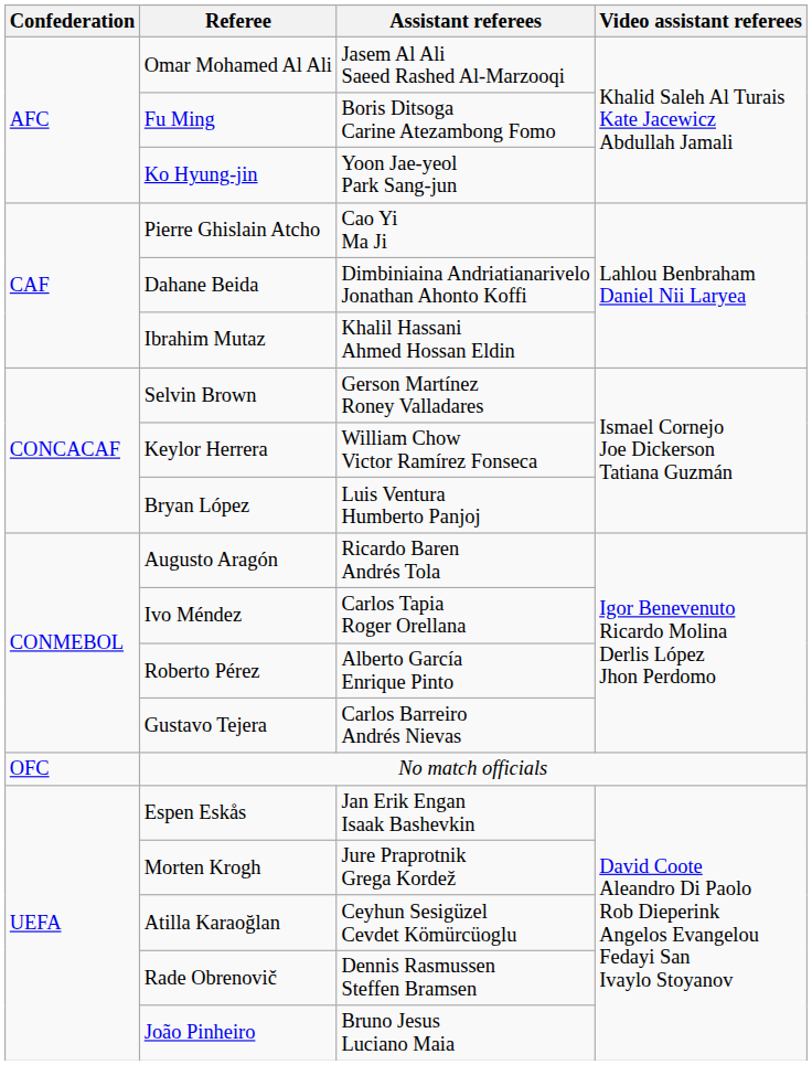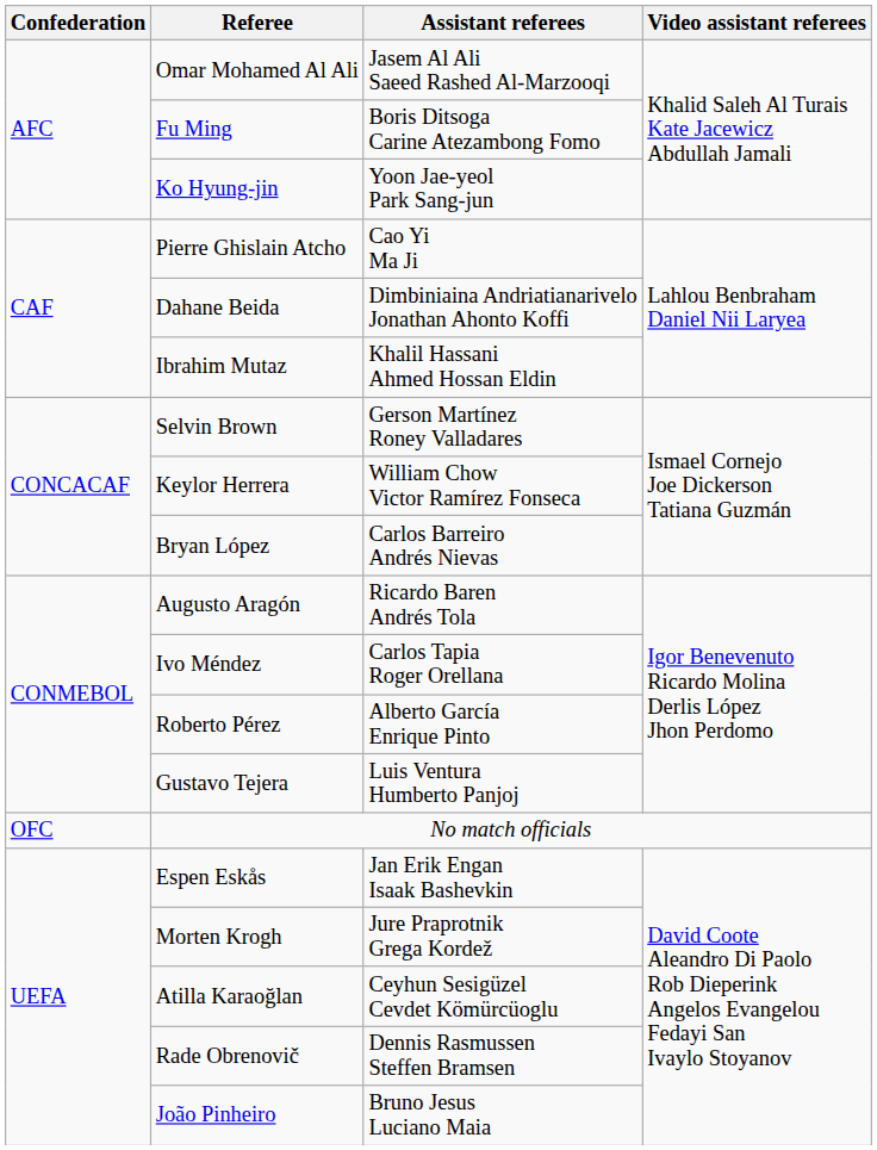 <table class="wikitable">
 <tr>
 <th>Confederation</th>
 <th>Referee</th>
 <th>Assistant referees</th>
 <th>Video assistant referees</th>
 </tr>
 <tr>
 <td rowspan="3"><a href='#'>AFC</a></td>
 <td> Omar Mohamed Al Ali</td>
 <td> Jasem Al Ali<br> Saeed Rashed Al-Marzooqi</td>
 <td rowspan="3"> Khalid Saleh Al Turais<br> <a href='#'>Kate Jacewicz</a><br> Abdullah Jamali</td>
 </tr>
 <tr>
 <td> <a href='#'>Fu Ming</a></td>
 <td> Boris Ditsoga<br> Carine Atezambong Fomo</td>
 </tr>
 <tr>
 <td> <a href='#'>Ko Hyung-jin</a></td>
 <td> Yoon Jae-yeol<br> Park Sang-jun</td>
 </tr>
 <tr>
 <td rowspan="3"><a href='#'>CAF</a></td>
 <td> Pierre Ghislain Atcho</td>
 <td> Cao Yi<br> Ma Ji</td>
 <td rowspan="3"> Lahlou Benbraham<br> <a href='#'>Daniel Nii Laryea</a></td>
 </tr>
 <tr>
 <td> Dahane Beida</td>
 <td> Dimbiniaina Andriatianarivelo<br> Jonathan Ahonto Koffi</td>
 </tr>
 <tr>
 <td> Ibrahim Mutaz</td>
 <td> Khalil Hassani<br> Ahmed Hossan Eldin</td>
 </tr>
 <tr>
 <td rowspan="3"><a href='#'>CONCACAF</a></td>
 <td> Selvin Brown</td>
 <td> Gerson Martínez<br> Roney Valladares</td>
 <td rowspan="3"> Ismael Cornejo<br> Joe Dickerson<br> Tatiana Guzmán</td>
 </tr>
 <tr>
 <td> Keylor Herrera</td>
 <td> William Chow<br> Victor Ramírez Fonseca</td>
 </tr>
 <tr>
 <td> Bryan López</td>
-<td> Luis Ventura<br> Humberto Panjoj</td>
+<td> Carlos Barreiro<br> Andrés Nievas</td>
 </tr>
 <tr>
 <td rowspan="4"><a href='#'>CONMEBOL</a></td>
 <td> Augusto Aragón</td>
 <td> Ricardo Baren<br> Andrés Tola</td>
 <td rowspan="4"> <a href='#'>Igor Benevenuto</a><br> Ricardo Molina<br> Derlis López<br> Jhon Perdomo</td>
 </tr>
 <tr>
 <td> Ivo Méndez</td>
 <td> Carlos Tapia<br> Roger Orellana</td>
 </tr>
 <tr>
 <td> Roberto Pérez</td>
 <td> Alberto García<br> Enrique Pinto</td>
 </tr>
 <tr>
 <td> Gustavo Tejera</td>
-<td> Carlos Barreiro<br> Andrés Nievas</td>
+<td> Luis Ventura<br> Humberto Panjoj</td>
 </tr>
 <tr>
 <td><a href='#'>OFC</a></td>
 <td colspan="4" style="text-align:center;"><em>No match officials</em></td>
 </tr>
 <tr>
 <td rowspan="5"><a href='#'>UEFA</a></td>
 <td> Espen Eskås</td>
 <td> Jan Erik Engan<br> Isaak Bashevkin</td>
 <td rowspan="5"> <a href='#'>David Coote</a><br> Aleandro Di Paolo<br> Rob Dieperink<br> Angelos Evangelou<br> Fedayi San<br> Ivaylo Stoyanov</td>
 </tr>
 <tr>
 <td> Morten Krogh</td>
 <td> Jure Praprotnik<br> Grega Kordež</td>
 </tr>
 <tr>
 <td> Atilla Karaoğlan</td>
 <td> Ceyhun Sesigüzel<br> Cevdet Kömürcüoglu</td>
 </tr>
 <tr>
 <td> Rade Obrenovič</td>
 <td> Dennis Rasmussen<br> Steffen Bramsen</td>
 </tr>
 <tr>
 <td> <a href='#'>João Pinheiro</a></td>
 <td> Bruno Jesus<br> Luciano Maia</td>
 </tr>
 </table>
